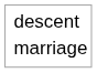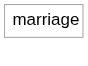 <table style="border-spacing: 2px; border: 1px solid darkgray;">
 <tr>
-</tr>
-<tr>
-<td></td>
-<td>descent</td>
 </tr>
 <tr>
 <td></td>
 <td>marriage</td>
 </tr>
 <tr>
 <td></td>
 </tr>
 </table>
